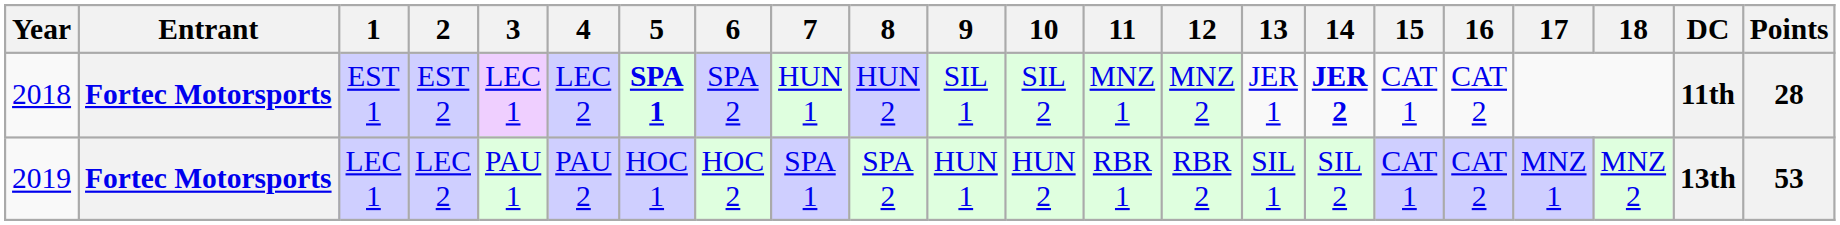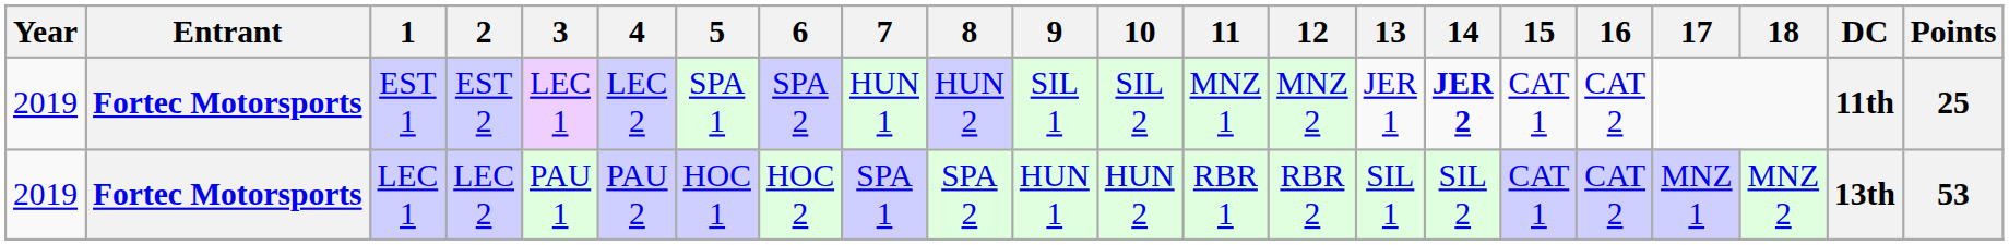 <table class="wikitable" style="text-align:center; font-size:85%">
 <tr>
 <th>Year</th>
 <th>Entrant</th>
 <th>1</th>
 <th>2</th>
 <th>3</th>
 <th>4</th>
 <th>5</th>
 <th>6</th>
 <th>7</th>
 <th>8</th>
 <th>9</th>
 <th>10</th>
 <th>11</th>
 <th>12</th>
 <th>13</th>
 <th>14</th>
 <th>15</th>
 <th>16</th>
 <th>17</th>
 <th>18</th>
 <th>DC</th>
 <th>Points</th>
 </tr>
 <tr>
-<td><a href='#'>2018</a></td>
+<td><a href='#'>2019</a></td>
 <th nowrap><a href='#'>Fortec Motorsports</a></th>
 <td style="background:#CFCFFF;"><a href='#'>EST<br>1</a><br></td>
 <td style="background:#CFCFFF;"><a href='#'>EST<br>2</a><br></td>
 <td style="background:#EFCFFF;"><a href='#'>LEC<br>1</a><br></td>
 <td style="background:#CFCFFF;"><a href='#'>LEC<br>2</a><br></td>
-<td style="background:#DFFFDF;"><strong><a href='#'>SPA<br>1</a><br></strong></td>
+<td style="background:#DFFFDF;"><a href='#'>SPA<br>1</a><br></td>
 <td style="background:#CFCFFF;"><a href='#'>SPA<br>2</a><br></td>
 <td style="background:#DFFFDF;"><a href='#'>HUN<br>1</a><br></td>
 <td style="background:#CFCFFF;"><a href='#'>HUN<br>2</a><br></td>
 <td style="background:#DFFFDF;"><a href='#'>SIL<br>1</a><br></td>
 <td style="background:#DFFFDF;"><a href='#'>SIL<br>2</a><br></td>
 <td style="background:#DFFFDF;"><a href='#'>MNZ<br>1</a><br></td>
 <td style="background:#DFFFDF;"><a href='#'>MNZ<br>2</a><br></td>
 <td style="background:#;"><a href='#'>JER<br>1</a></td>
 <td style="background:#;"><strong><a href='#'>JER<br>2</a></strong></td>
 <td style="background:#;"><a href='#'>CAT<br>1</a></td>
 <td style="background:#;"><a href='#'>CAT<br>2</a></td>
 <td colspan=2></td>
 <th>11th</th>
-<th>28</th>
+<th>25</th>
 </tr>
 <tr>
 <td><a href='#'>2019</a></td>
 <th nowrap><a href='#'>Fortec Motorsports</a></th>
 <td style="background:#CFCFFF;"><a href='#'>LEC<br>1</a><br></td>
 <td style="background:#CFCFFF;"><a href='#'>LEC<br>2</a><br></td>
 <td style="background:#DFFFDF;"><a href='#'>PAU<br>1</a><br></td>
 <td style="background:#CFCFFF;"><a href='#'>PAU<br>2</a><br></td>
 <td style="background:#CFCFFF;"><a href='#'>HOC<br>1</a><br></td>
 <td style="background:#DFFFDF;"><a href='#'>HOC<br>2</a><br></td>
 <td style="background:#CFCFFF;"><a href='#'>SPA<br>1</a><br></td>
 <td style="background:#DFFFDF;"><a href='#'>SPA<br>2</a><br></td>
 <td style="background:#DFFFDF;"><a href='#'>HUN<br>1</a><br></td>
 <td style="background:#DFFFDF;"><a href='#'>HUN<br>2</a><br></td>
 <td style="background:#DFFFDF;"><a href='#'>RBR<br>1</a><br></td>
 <td style="background:#DFFFDF;"><a href='#'>RBR<br>2</a><br></td>
 <td style="background:#DFFFDF;"><a href='#'>SIL<br>1</a><br></td>
 <td style="background:#DFFFDF;"><a href='#'>SIL<br>2</a><br></td>
 <td style="background:#CFCFFF;"><a href='#'>CAT<br>1</a><br></td>
 <td style="background:#CFCFFF;"><a href='#'>CAT<br>2</a><br></td>
 <td style="background:#CFCFFF;"><a href='#'>MNZ<br>1</a><br></td>
 <td style="background:#DFFFDF;"><a href='#'>MNZ<br>2</a><br></td>
 <th>13th</th>
 <th>53</th>
 </tr>
 </table>
